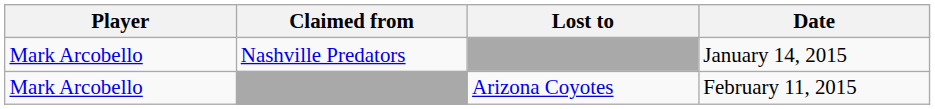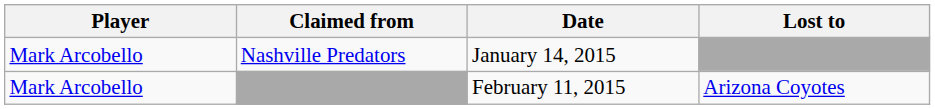 <table class="wikitable" style="width:80%;">
 <tr style="text-align:center; background:#ddd;">
 <th style="width:25%;">Player</th>
 <th style="width:25%;">Claimed from</th>
+<th style="width:25%;">Date</th>
 <th style="width:25%;">Lost to</th>
-<th style="width:25%;">Date</th>
 </tr>
 <tr>
 <td><a href='#'>Mark Arcobello</a></td>
 <td><a href='#'>Nashville Predators</a></td>
+<td>January 14, 2015</td>
 <td style="background:darkgray;"></td>
-<td>January 14, 2015</td>
 </tr>
 <tr>
 <td><a href='#'>Mark Arcobello</a></td>
 <td style= "background:darkgray;"></td>
+<td>February 11, 2015</td>
 <td><a href='#'>Arizona Coyotes</a></td>
-<td>February 11, 2015</td>
 </tr>
 </table>
